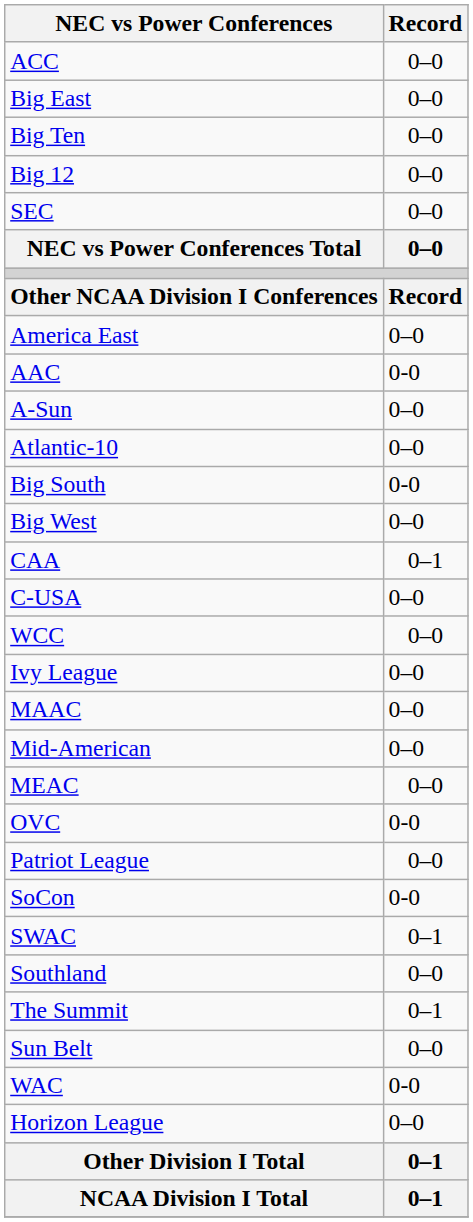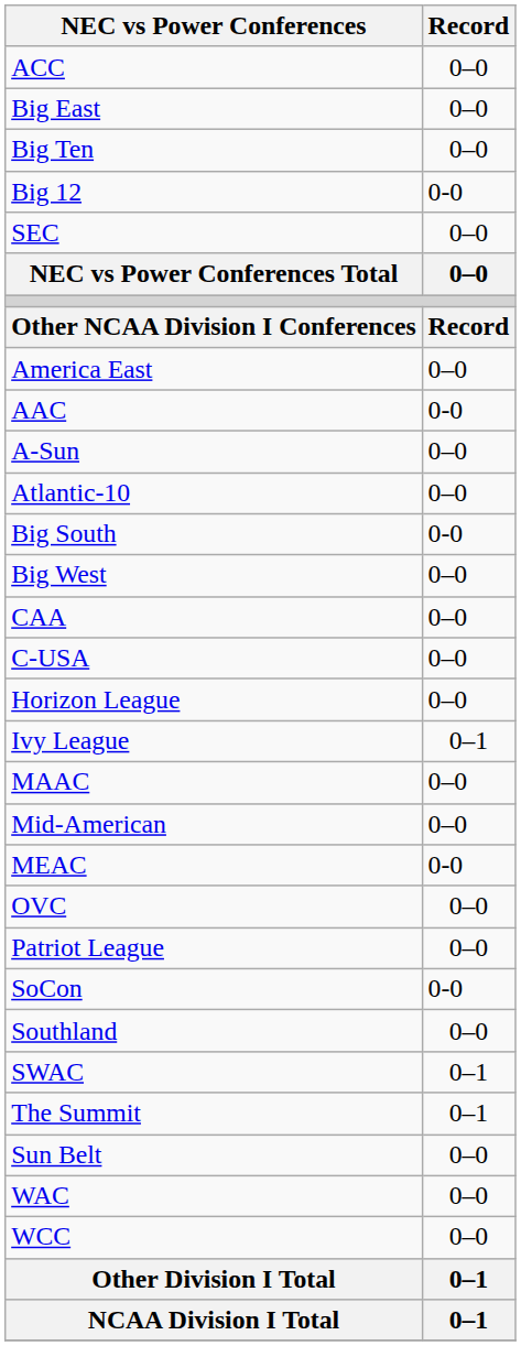 <table class="wikitable">
 <tr>
 <th>NEC vs Power Conferences</th>
 <th>Record</th>
 </tr>
 <tr>
 <td><a href='#'>ACC</a></td>
 <td align=center>0–0</td>
 </tr>
 <tr>
 <td><a href='#'>Big East</a></td>
 <td align=center>0–0</td>
 </tr>
 <tr>
 <td><a href='#'>Big Ten</a></td>
 <td align=center>0–0</td>
 </tr>
 <tr>
 <td><a href='#'>Big 12</a></td>
-<td align=center>0–0</td>
+<td>0-0</td>
 </tr>
 <tr>
 <td><a href='#'>SEC</a></td>
 <td align=center>0–0</td>
 </tr>
 <tr>
 <th>NEC vs Power Conferences Total</th>
 <th>0–0</th>
 </tr>
 <tr>
 <th colspan="2" style="background:lightgrey;"></th>
 </tr>
 <tr>
 <th>Other NCAA Division I Conferences</th>
 <th>Record</th>
 </tr>
 <tr>
 <td><a href='#'>America East</a></td>
 <td>0–0</td>
 </tr>
 <tr>
 <td><a href='#'>AAC</a></td>
 <td>0-0</td>
 </tr>
 <tr>
 <td><a href='#'>A-Sun</a></td>
 <td>0–0</td>
 </tr>
 <tr>
 <td><a href='#'>Atlantic-10</a></td>
 <td>0–0</td>
 </tr>
 <tr>
 <td><a href='#'>Big South</a></td>
 <td>0-0</td>
 </tr>
 <tr>
 <td><a href='#'>Big West</a></td>
 <td>0–0</td>
 </tr>
 <tr>
 <td><a href='#'>CAA</a></td>
-<td align=center>0–1</td>
+<td>0–0</td>
 </tr>
 <tr>
 <td><a href='#'>C-USA</a></td>
 <td>0–0</td>
 </tr>
 <tr>
-<td><a href='#'>WCC</a></td>
-<td align=center>0–0</td>
+<td><a href='#'>Horizon League</a></td>
+<td>0–0</td>
 </tr>
 <tr>
 <td><a href='#'>Ivy League</a></td>
-<td>0–0</td>
+<td align=center>0–1</td>
 </tr>
 <tr>
 <td><a href='#'>MAAC</a></td>
 <td>0–0</td>
 </tr>
 <tr>
 <td><a href='#'>Mid-American</a></td>
 <td>0–0</td>
 </tr>
 <tr>
 <td><a href='#'>MEAC</a></td>
-<td align=center>0–0</td>
+<td>0-0</td>
 </tr>
 <tr>
 <td><a href='#'>OVC</a></td>
-<td>0-0</td>
+<td align=center>0–0</td>
 </tr>
 <tr>
 <td><a href='#'>Patriot League</a></td>
 <td align=center>0–0</td>
 </tr>
 <tr>
 <td><a href='#'>SoCon</a></td>
 <td>0-0</td>
 </tr>
 <tr>
+<td><a href='#'>Southland</a></td>
+<td align=center>0–0</td>
+</tr>
+<tr>
 <td><a href='#'>SWAC</a></td>
 <td align=center>0–1</td>
-</tr>
-<tr>
-<td><a href='#'>Southland</a></td>
-<td align=center>0–0</td>
 </tr>
 <tr>
 <td><a href='#'>The Summit</a></td>
 <td align=center>0–1</td>
 </tr>
 <tr>
 <td><a href='#'>Sun Belt</a></td>
 <td align=center>0–0</td>
 </tr>
 <tr>
 <td><a href='#'>WAC</a></td>
-<td>0-0</td>
+<td align=center>0–0</td>
 </tr>
 <tr>
-<td><a href='#'>Horizon League</a></td>
-<td>0–0</td>
+<td><a href='#'>WCC</a></td>
+<td align=center>0–0</td>
 </tr>
 <tr>
 <th>Other Division I Total</th>
 <th>0–1</th>
 </tr>
 <tr>
 <th>NCAA Division I Total</th>
 <th>0–1</th>
 </tr>
 <tr>
 </tr>
 </table>
